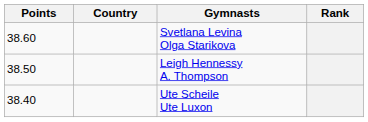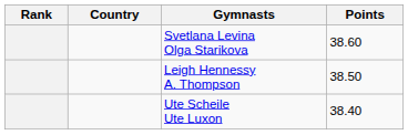 <table class="wikitable" width=500>
 <tr bgcolor="#efefef">
-<th>Points</th>
+<th>Rank</th>
 <th>Country</th>
 <th>Gymnasts</th>
-<th>Rank</th>
+<th>Points</th>
 </tr>
 <tr>
-<td>38.60</td>
+<th></th>
 <td></td>
 <td><a href='#'>Svetlana Levina</a> <br> <a href='#'>Olga Starikova</a></td>
-<th></th>
+<td>38.60</td>
 </tr>
 <tr>
-<td>38.50</td>
+<th></th>
 <td></td>
 <td><a href='#'>Leigh Hennessy</a> <br> <a href='#'>A. Thompson</a></td>
-<th></th>
+<td>38.50</td>
 </tr>
 <tr>
-<td>38.40</td>
+<th></th>
 <td></td>
 <td><a href='#'>Ute Scheile</a> <br> <a href='#'>Ute Luxon</a></td>
-<th></th>
+<td>38.40</td>
 </tr>
 </table>
